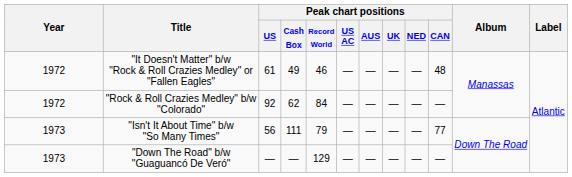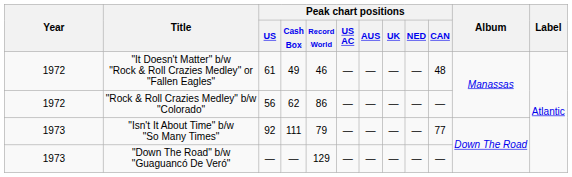 <table class="wikitable plainrowheaders" style="text-align:center;">
 <tr>
 <th scope="col" rowspan="2" style="width:150px;">Year</th>
 <th scope="col" rowspan="2">Title</th>
 <th scope="col" colspan="8">Peak chart positions</th>
 <th scope="col" rowspan="2">Album</th>
 <th scope="col" rowspan="2">Label</th>
 </tr>
 <tr>
 <th style="width:2em;font-size:90%"><a href='#'>US</a><br></th>
 <th><a href='#'><sub>Cash</sub></a><br><a href='#'><sub>Box</sub></a><br></th>
 <th style="width:2em;font-size:90%"><a href='#'><sub>Record</sub></a><br><a href='#'><sub>World</sub></a><br></th>
 <th style="width:2em;font-size:90%"><a href='#'>US</a><br><a href='#'>AC</a><br></th>
 <th style="width:2em;font-size:90%"><a href='#'>AUS</a><br></th>
 <th style="width:2em;font-size:90%"><a href='#'>UK</a><br></th>
 <th style="width:2em;font-size:90%"><a href='#'>NED</a><br></th>
 <th style="width:2em;font-size:90%"><a href='#'>CAN</a><br></th>
 </tr>
 <tr>
 <td>1972</td>
 <td>"It Doesn't Matter" b/w<br>"Rock & Roll Crazies Medley" or<br>"Fallen Eagles"</td>
 <td>61</td>
 <td>49</td>
 <td>46</td>
 <td>—</td>
 <td>—</td>
 <td>—</td>
 <td>—</td>
 <td>48</td>
 <td rowspan="2"><a href='#'><em>Manassas</em></a></td>
 <td rowspan="4"><a href='#'>Atlantic</a></td>
 </tr>
 <tr>
 <td>1972</td>
 <td>"Rock & Roll Crazies Medley" b/w<br>"Colorado"</td>
-<td>92</td>
+<td>56</td>
 <td>62</td>
-<td>84</td>
+<td>86</td>
 <td>—</td>
 <td>—</td>
 <td>—</td>
 <td>—</td>
 <td>—</td>
 </tr>
 <tr>
 <td>1973</td>
 <td>"Isn't It About Time" b/w<br>"So Many Times"</td>
-<td>56</td>
+<td>92</td>
 <td>111</td>
 <td>79</td>
 <td>—</td>
 <td>—</td>
 <td>—</td>
 <td>—</td>
 <td>77</td>
 <td rowspan="2"><a href='#'><em>Down The Road</em></a></td>
 </tr>
 <tr>
 <td>1973</td>
 <td>"Down The Road" b/w<br>"Guaguancó De Veró"</td>
 <td>—</td>
 <td>—</td>
 <td>129</td>
 <td>—</td>
 <td>—</td>
 <td>—</td>
 <td>—</td>
 <td>—</td>
 </tr>
 </table>
